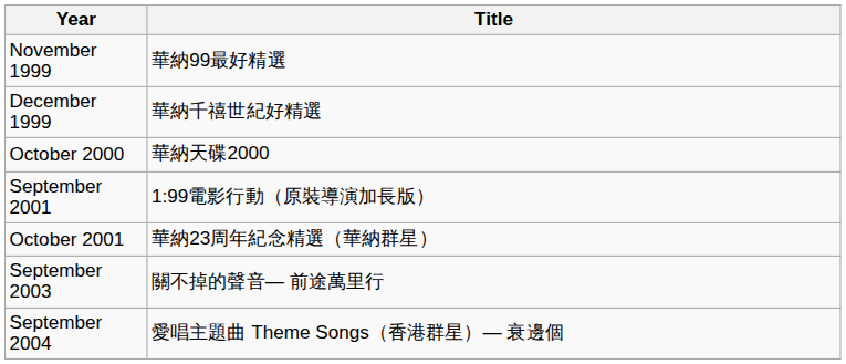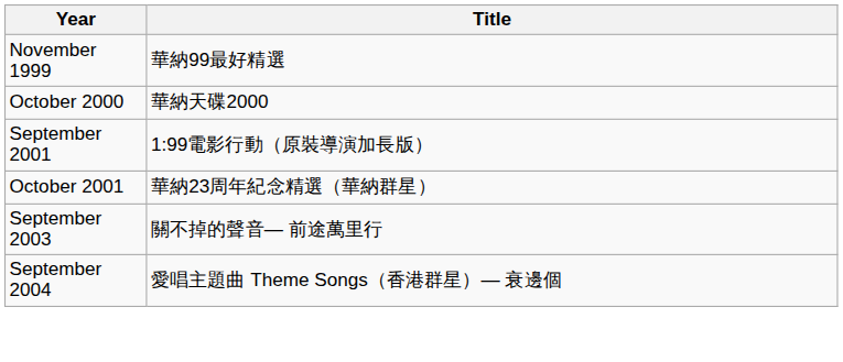 <table class="wikitable" width="80%">
 <tr>
 <th style="width:17%">Year</th>
 <th style="width:90%">Title</th>
 </tr>
 <tr>
 <td>November 1999</td>
 <td>華納99最好精選</td>
-</tr>
-<tr>
-<td>December 1999</td>
-<td>華納千禧世紀好精選</td>
 </tr>
 <tr>
 <td>October 2000</td>
 <td>華納天碟2000</td>
 </tr>
 <tr>
 <td>September 2001</td>
 <td>1:99電影行動（原裝導演加長版）</td>
 </tr>
 <tr>
 <td>October 2001</td>
 <td>華納23周年紀念精選（華納群星）</td>
 </tr>
 <tr>
 <td>September 2003</td>
 <td>關不掉的聲音— 前途萬里行</td>
 </tr>
 <tr>
 <td>September 2004</td>
 <td>愛唱主題曲 Theme Songs（香港群星）— 衰邊個</td>
 </tr>
 </table>
